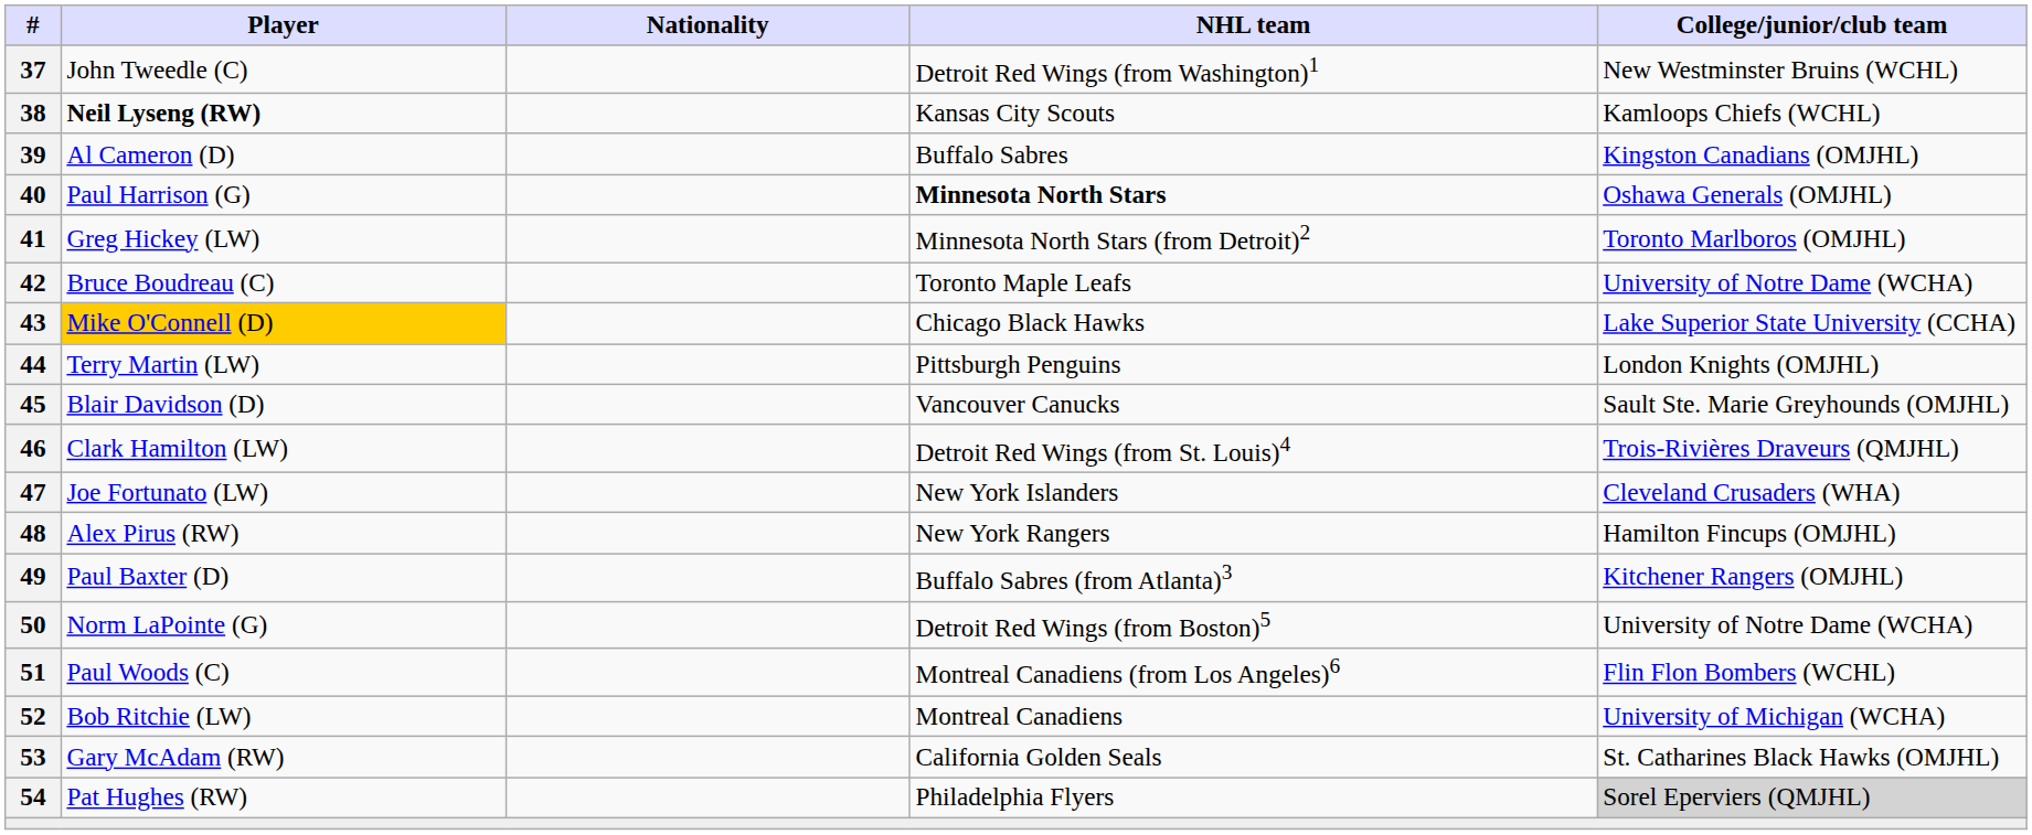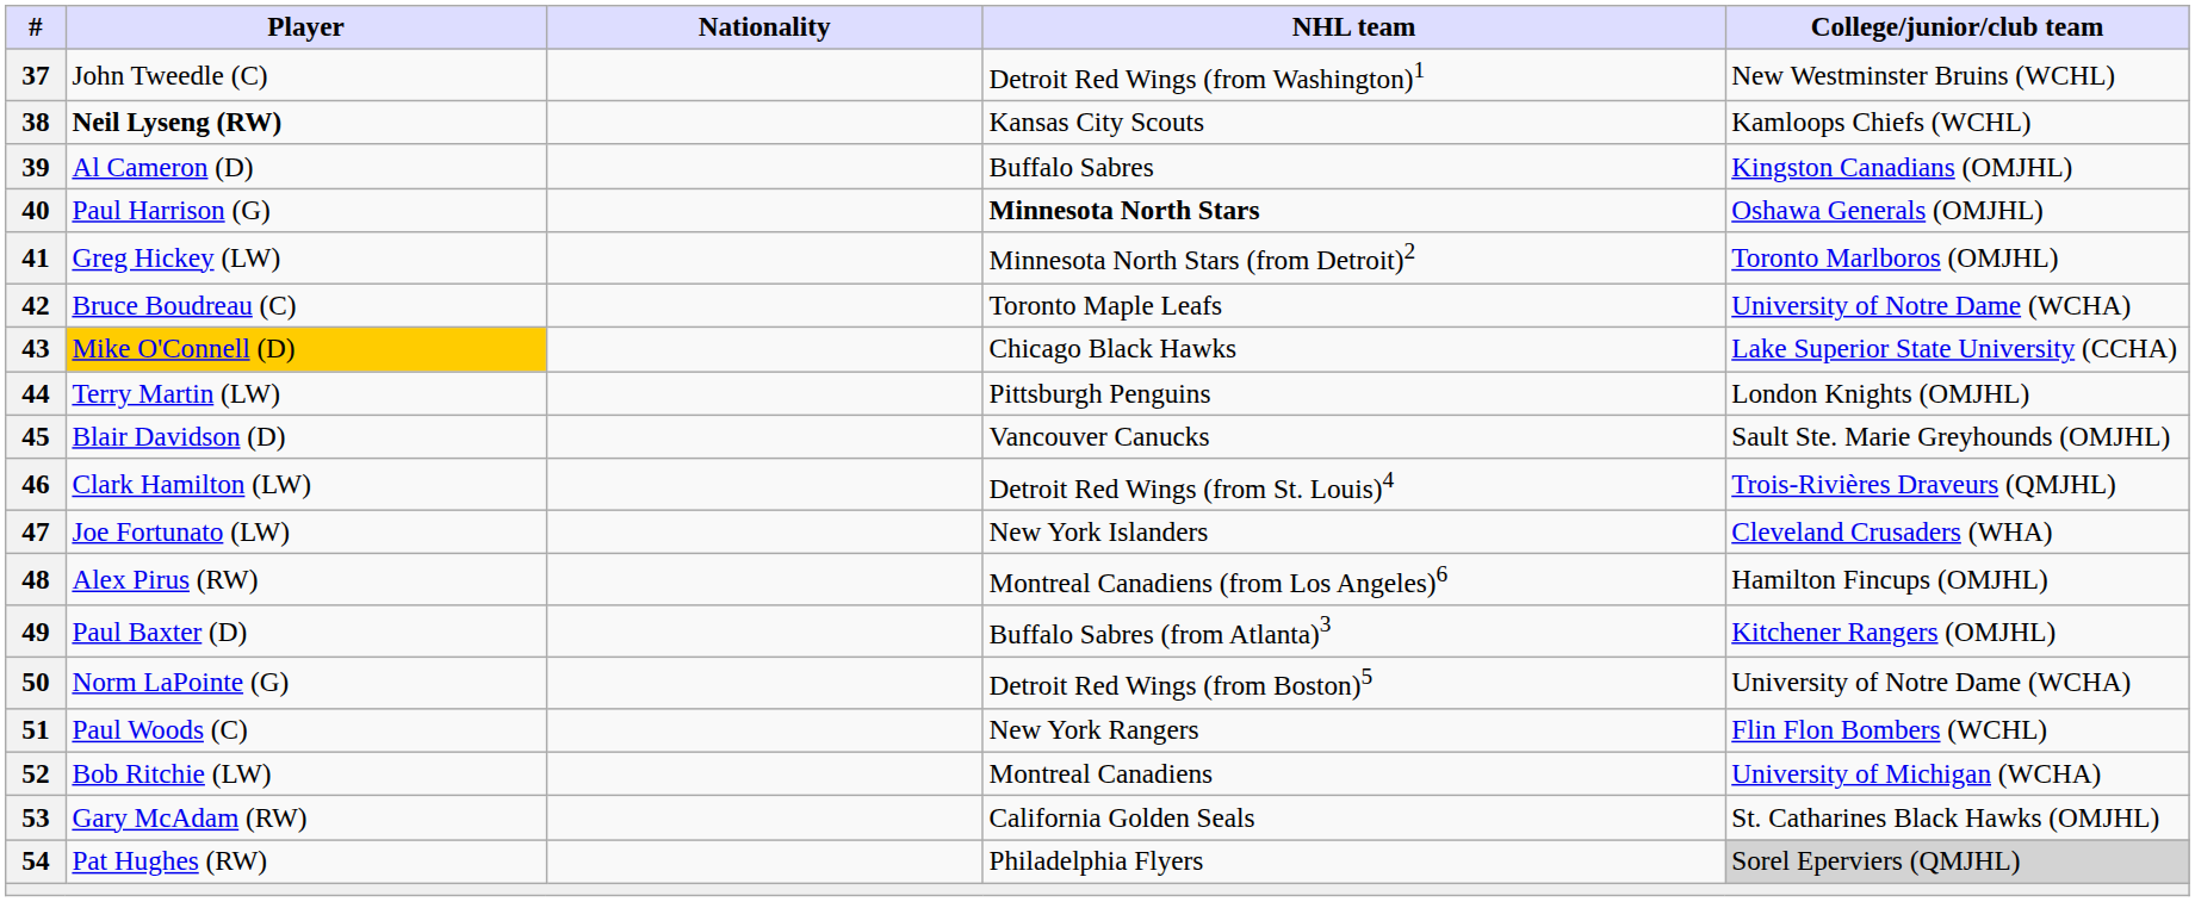 <table class="wikitable" style="width: 100%">
 <tr>
 <th style="background:#ddf; width:2.75%;">#</th>
 <th style="background:#ddf; width:22.0%;">Player</th>
 <th style="background:#ddf; width:20.0%;">Nationality</th>
 <th style="background:#ddf; width:34.0%;">NHL team</th>
 <th style="background:#ddf; width:100.0%;">College/junior/club team</th>
 </tr>
 <tr>
 <th>37</th>
 <td>John Tweedle (C)</td>
 <td></td>
 <td>Detroit Red Wings (from Washington)<sup>1</sup></td>
 <td>New Westminster Bruins (WCHL)</td>
 </tr>
 <tr>
 <th>38</th>
 <td><strong>Neil Lyseng (RW)</strong></td>
 <td></td>
 <td>Kansas City Scouts</td>
 <td>Kamloops Chiefs (WCHL)</td>
 </tr>
 <tr>
 <th>39</th>
 <td><a href='#'>Al Cameron</a> (D)</td>
 <td></td>
 <td>Buffalo Sabres</td>
 <td><a href='#'>Kingston Canadians</a> (OMJHL)</td>
 </tr>
 <tr>
 <th>40</th>
 <td><a href='#'>Paul Harrison</a> (G)</td>
 <td></td>
 <td><strong>Minnesota North Stars</strong></td>
 <td><a href='#'>Oshawa Generals</a> (OMJHL)</td>
 </tr>
 <tr>
 <th>41</th>
 <td><a href='#'>Greg Hickey</a> (LW)</td>
 <td></td>
 <td>Minnesota North Stars (from Detroit)<sup>2</sup></td>
 <td><a href='#'>Toronto Marlboros</a> (OMJHL)</td>
 </tr>
 <tr>
 <th>42</th>
 <td><a href='#'>Bruce Boudreau</a> (C)</td>
 <td></td>
 <td>Toronto Maple Leafs</td>
 <td><a href='#'>University of Notre Dame</a> (WCHA)</td>
 </tr>
 <tr>
 <th>43</th>
 <td bgcolor="#FFCC00"><a href='#'>Mike O'Connell</a> (D)</td>
 <td></td>
 <td>Chicago Black Hawks</td>
 <td><a href='#'>Lake Superior State University</a> (CCHA)</td>
 </tr>
 <tr>
 <th>44</th>
 <td><a href='#'>Terry Martin</a> (LW)</td>
 <td></td>
 <td>Pittsburgh Penguins</td>
 <td>London Knights (OMJHL)</td>
 </tr>
 <tr>
 <th>45</th>
 <td><a href='#'>Blair Davidson</a> (D)</td>
 <td></td>
 <td>Vancouver Canucks</td>
 <td>Sault Ste. Marie Greyhounds (OMJHL)</td>
 </tr>
 <tr>
 <th>46</th>
 <td><a href='#'>Clark Hamilton</a> (LW)</td>
 <td></td>
 <td>Detroit Red Wings (from St. Louis)<sup>4</sup></td>
 <td><a href='#'>Trois-Rivières Draveurs</a> (QMJHL)</td>
 </tr>
 <tr>
 <th>47</th>
 <td><a href='#'>Joe Fortunato</a> (LW)</td>
 <td></td>
 <td>New York Islanders</td>
 <td><a href='#'>Cleveland Crusaders</a> (WHA)</td>
 </tr>
 <tr>
 <th>48</th>
 <td><a href='#'>Alex Pirus</a> (RW)</td>
 <td></td>
-<td>New York Rangers</td>
+<td>Montreal Canadiens (from Los Angeles)<sup>6</sup></td>
 <td>Hamilton Fincups (OMJHL)</td>
 </tr>
 <tr>
 <th>49</th>
 <td><a href='#'>Paul Baxter</a> (D)</td>
 <td></td>
 <td>Buffalo Sabres (from Atlanta)<sup>3</sup></td>
 <td><a href='#'>Kitchener Rangers</a> (OMJHL)</td>
 </tr>
 <tr>
 <th>50</th>
 <td><a href='#'>Norm LaPointe</a> (G)</td>
 <td></td>
 <td>Detroit Red Wings (from Boston)<sup>5</sup></td>
 <td>University of Notre Dame (WCHA)</td>
 </tr>
 <tr>
 <th>51</th>
 <td><a href='#'>Paul Woods</a> (C)</td>
 <td></td>
-<td>Montreal Canadiens (from Los Angeles)<sup>6</sup></td>
+<td>New York Rangers</td>
 <td><a href='#'>Flin Flon Bombers</a> (WCHL)</td>
 </tr>
 <tr>
 <th>52</th>
 <td><a href='#'>Bob Ritchie</a> (LW)</td>
 <td></td>
 <td>Montreal Canadiens</td>
 <td><a href='#'>University of Michigan</a> (WCHA)</td>
 </tr>
 <tr>
 <th>53</th>
 <td><a href='#'>Gary McAdam</a> (RW)</td>
 <td></td>
 <td>California Golden Seals</td>
 <td>St. Catharines Black Hawks (OMJHL)</td>
 </tr>
 <tr>
 <th>54</th>
 <td><a href='#'>Pat Hughes</a> (RW)</td>
 <td></td>
 <td>Philadelphia Flyers</td>
 <td style="background: lightgrey;">Sorel Eperviers (QMJHL)</td>
 </tr>
 <tr>
 <td align=center colspan="6" bgcolor="#efefef"></td>
 </tr>
 </table>
